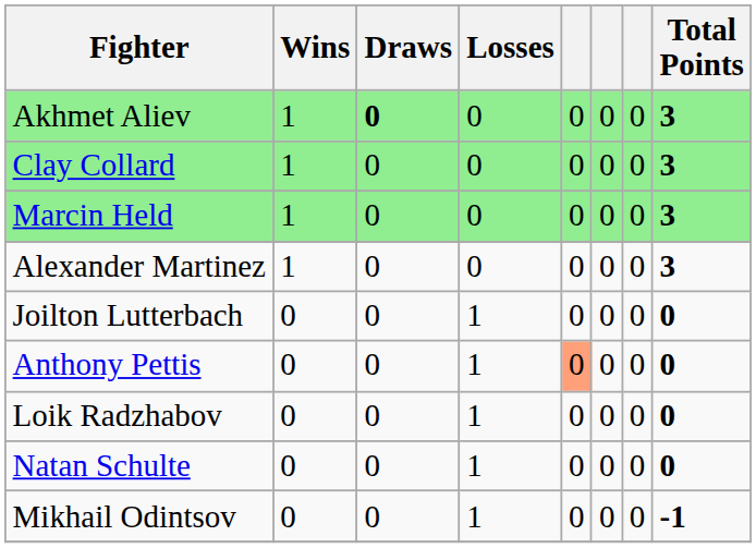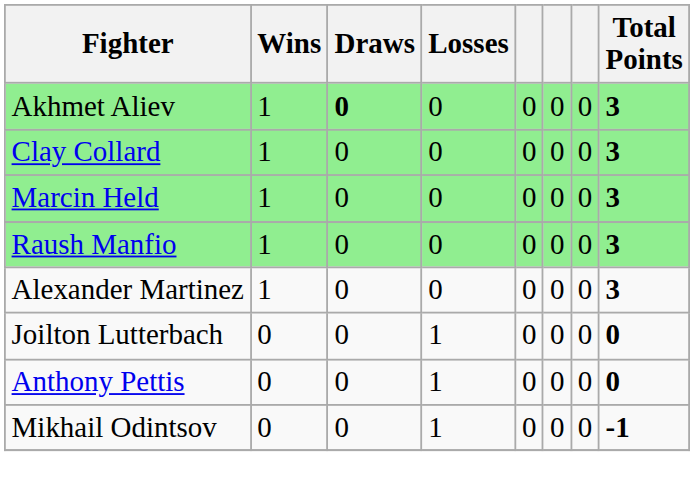 <table class="wikitable sortable">
 <tr>
 <th>Fighter</th>
 <th>Wins</th>
 <th>Draws</th>
 <th>Losses</th>
 <th></th>
 <th></th>
 <th></th>
 <th>Total<br> Points</th>
 </tr>
 <tr style="background:#90EE90;">
 <td>Akhmet Aliev</td>
 <td>1</td>
 <td><strong>0</strong></td>
 <td>0</td>
 <td>0</td>
 <td>0</td>
 <td>0</td>
 <td><strong>3</strong></td>
 </tr>
 <tr style="background:#90EE90;">
 <td><a href='#'>Clay Collard</a></td>
 <td>1</td>
 <td>0</td>
 <td>0</td>
 <td>0</td>
 <td>0</td>
 <td>0</td>
 <td><strong>3</strong></td>
 </tr>
 <tr style="background:#90EE90;">
 <td><a href='#'>Marcin Held</a></td>
 <td>1</td>
 <td>0</td>
 <td>0</td>
 <td>0</td>
 <td>0</td>
 <td>0</td>
 <td><strong>3</strong></td>
 </tr>
 <tr>
 </tr>
+<tr style="background:#90EE90;">
+<td><a href='#'>Raush Manfio</a></td>
+<td>1</td>
+<td>0</td>
+<td>0</td>
+<td>0</td>
+<td>0</td>
+<td>0</td>
+<td><strong>3</strong></td>
+</tr>
 <tr>
 <td>Alexander Martinez</td>
 <td>1</td>
 <td>0</td>
 <td>0</td>
 <td>0</td>
 <td>0</td>
 <td>0</td>
 <td><strong>3</strong></td>
 </tr>
 <tr>
 <td>Joilton Lutterbach</td>
 <td>0</td>
 <td>0</td>
 <td>1</td>
 <td>0</td>
 <td>0</td>
 <td>0</td>
 <td><strong>0</strong></td>
 </tr>
 <tr>
 <td><a href='#'>Anthony Pettis</a></td>
 <td>0</td>
 <td>0</td>
 <td>1</td>
-<td style="background: lightsalmon;">0</td>
-<td>0</td>
-<td>0</td>
-<td><strong>0</strong></td>
-</tr>
-<tr>
-<td>Loik Radzhabov</td>
-<td>0</td>
-<td>0</td>
-<td>1</td>
-<td>0</td>
-<td>0</td>
-<td>0</td>
-<td><strong>0</strong></td>
-</tr>
-<tr>
-<td><a href='#'>Natan Schulte</a></td>
-<td>0</td>
-<td>0</td>
-<td>1</td>
 <td>0</td>
 <td>0</td>
 <td>0</td>
 <td><strong>0</strong></td>
 </tr>
 <tr>
 <td>Mikhail Odintsov</td>
 <td>0</td>
 <td>0</td>
 <td>1</td>
 <td>0</td>
 <td>0</td>
 <td>0</td>
 <td><strong>-1</strong></td>
 </tr>
 <tr>
 </tr>
 </table>
